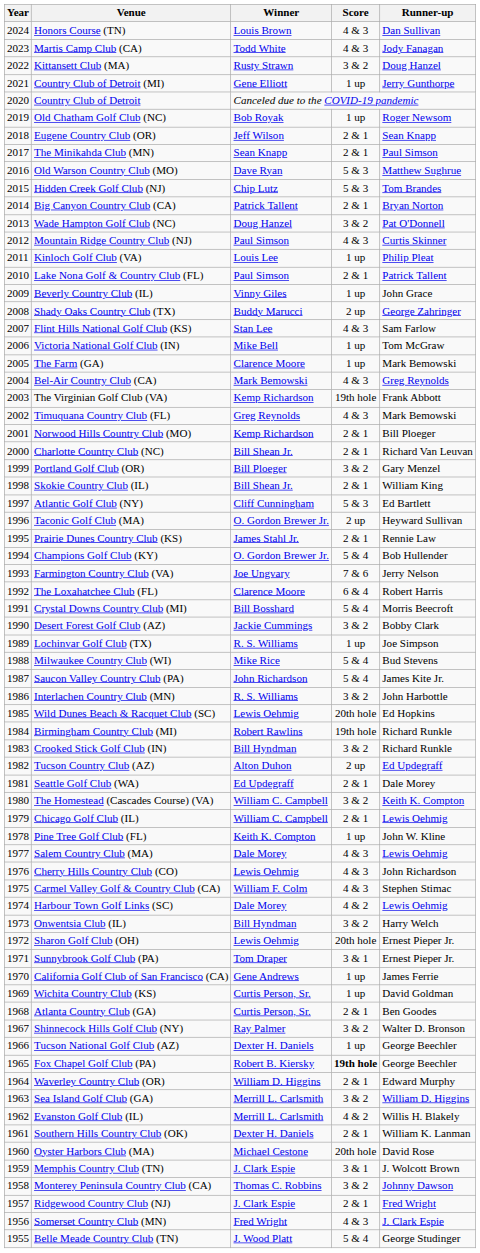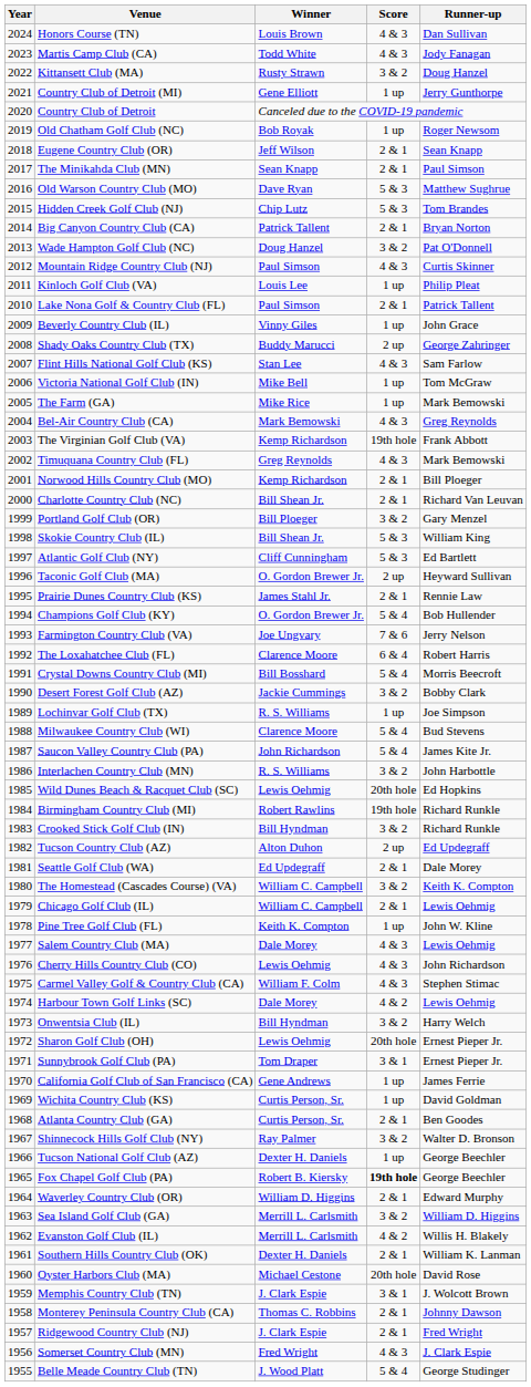 <table class="wikitable">
 <tr>
 <th>Year</th>
 <th>Venue</th>
 <th>Winner</th>
 <th>Score</th>
 <th>Runner-up</th>
 </tr>
 <tr>
 <td>2024</td>
 <td><a href='#'>Honors Course</a> (TN)</td>
 <td><a href='#'>Louis Brown</a></td>
 <td align=center>4 & 3</td>
 <td><a href='#'>Dan Sullivan</a></td>
 </tr>
 <tr>
 <td>2023</td>
 <td><a href='#'>Martis Camp Club</a> (CA)</td>
 <td><a href='#'>Todd White</a></td>
 <td align=center>4 & 3</td>
 <td><a href='#'>Jody Fanagan</a></td>
 </tr>
 <tr>
 <td>2022</td>
 <td><a href='#'>Kittansett Club</a> (MA)</td>
 <td><a href='#'>Rusty Strawn</a></td>
 <td align=center>3 & 2</td>
 <td><a href='#'>Doug Hanzel</a></td>
 </tr>
 <tr>
 <td>2021</td>
 <td><a href='#'>Country Club of Detroit</a> (MI)</td>
 <td><a href='#'>Gene Elliott</a></td>
 <td align=center>1 up</td>
 <td><a href='#'>Jerry Gunthorpe</a></td>
 </tr>
 <tr>
 <td>2020</td>
 <td><a href='#'>Country Club of Detroit</a></td>
 <td colspan=3><em>Canceled due to the <a href='#'>COVID-19 pandemic</a></em></td>
 </tr>
 <tr>
 <td>2019</td>
 <td><a href='#'>Old Chatham Golf Club</a> (NC)</td>
 <td><a href='#'>Bob Royak</a></td>
 <td align=center>1 up</td>
 <td><a href='#'>Roger Newsom</a></td>
 </tr>
 <tr>
 <td>2018</td>
 <td><a href='#'>Eugene Country Club</a> (OR)</td>
 <td><a href='#'>Jeff Wilson</a></td>
 <td align=center>2 & 1</td>
 <td><a href='#'>Sean Knapp</a></td>
 </tr>
 <tr>
 <td>2017</td>
 <td><a href='#'>The Minikahda Club</a> (MN)</td>
 <td><a href='#'>Sean Knapp</a></td>
 <td align=center>2 & 1</td>
 <td><a href='#'>Paul Simson</a></td>
 </tr>
 <tr>
 <td>2016</td>
 <td><a href='#'>Old Warson Country Club</a> (MO)</td>
 <td><a href='#'>Dave Ryan</a></td>
 <td align=center>5 & 3</td>
 <td><a href='#'>Matthew Sughrue</a></td>
 </tr>
 <tr>
 <td>2015</td>
 <td><a href='#'>Hidden Creek Golf Club</a> (NJ)</td>
 <td><a href='#'>Chip Lutz</a></td>
 <td align=center>5 & 3</td>
 <td><a href='#'>Tom Brandes</a></td>
 </tr>
 <tr>
 <td>2014</td>
 <td><a href='#'>Big Canyon Country Club</a> (CA)</td>
 <td><a href='#'>Patrick Tallent</a></td>
 <td align=center>2 & 1</td>
 <td><a href='#'>Bryan Norton</a></td>
 </tr>
 <tr>
 <td>2013</td>
 <td><a href='#'>Wade Hampton Golf Club</a> (NC)</td>
 <td><a href='#'>Doug Hanzel</a></td>
 <td align=center>3 & 2</td>
 <td><a href='#'>Pat O'Donnell</a></td>
 </tr>
 <tr>
 <td>2012</td>
 <td><a href='#'>Mountain Ridge Country Club</a> (NJ)</td>
 <td><a href='#'>Paul Simson</a></td>
 <td align=center>4 & 3</td>
 <td><a href='#'>Curtis Skinner</a></td>
 </tr>
 <tr>
 <td>2011</td>
 <td><a href='#'>Kinloch Golf Club</a> (VA)</td>
 <td><a href='#'>Louis Lee</a></td>
 <td align=center>1 up</td>
 <td><a href='#'>Philip Pleat</a></td>
 </tr>
 <tr>
 <td>2010</td>
 <td><a href='#'>Lake Nona Golf & Country Club</a> (FL)</td>
 <td><a href='#'>Paul Simson</a></td>
 <td align=center>2 & 1</td>
 <td><a href='#'>Patrick Tallent</a></td>
 </tr>
 <tr>
 <td>2009</td>
 <td><a href='#'>Beverly Country Club</a> (IL)</td>
 <td><a href='#'>Vinny Giles</a></td>
 <td align=center>1 up</td>
 <td>John Grace</td>
 </tr>
 <tr>
 <td>2008</td>
 <td><a href='#'>Shady Oaks Country Club</a> (TX)</td>
 <td><a href='#'>Buddy Marucci</a></td>
 <td align=center>2 up</td>
 <td><a href='#'>George Zahringer</a></td>
 </tr>
 <tr>
 <td>2007</td>
 <td><a href='#'>Flint Hills National Golf Club</a> (KS)</td>
 <td><a href='#'>Stan Lee</a></td>
 <td align=center>4 & 3</td>
 <td>Sam Farlow</td>
 </tr>
 <tr>
 <td>2006</td>
 <td><a href='#'>Victoria National Golf Club</a> (IN)</td>
 <td><a href='#'>Mike Bell</a></td>
 <td align=center>1 up</td>
 <td>Tom McGraw</td>
 </tr>
 <tr>
 <td>2005</td>
 <td><a href='#'>The Farm</a> (GA)</td>
-<td><a href='#'>Clarence Moore</a></td>
+<td><a href='#'>Mike Rice</a></td>
 <td align=center>1 up</td>
 <td>Mark Bemowski</td>
 </tr>
 <tr>
 <td>2004</td>
 <td><a href='#'>Bel-Air Country Club</a> (CA)</td>
 <td><a href='#'>Mark Bemowski</a></td>
 <td align=center>4 & 3</td>
 <td><a href='#'>Greg Reynolds</a></td>
 </tr>
 <tr>
 <td>2003</td>
 <td>The Virginian Golf Club (VA)</td>
 <td><a href='#'>Kemp Richardson</a></td>
 <td align=center>19th hole</td>
 <td>Frank Abbott</td>
 </tr>
 <tr>
 <td>2002</td>
 <td><a href='#'>Timuquana Country Club</a> (FL)</td>
 <td><a href='#'>Greg Reynolds</a></td>
 <td align=center>4 & 3</td>
 <td>Mark Bemowski</td>
 </tr>
 <tr>
 <td>2001</td>
 <td><a href='#'>Norwood Hills Country Club</a> (MO)</td>
 <td><a href='#'>Kemp Richardson</a></td>
 <td align=center>2 & 1</td>
 <td>Bill Ploeger</td>
 </tr>
 <tr>
 <td>2000</td>
 <td><a href='#'>Charlotte Country Club</a> (NC)</td>
 <td><a href='#'>Bill Shean Jr.</a></td>
 <td align=center>2 & 1</td>
 <td>Richard Van Leuvan</td>
 </tr>
 <tr>
 <td>1999</td>
 <td><a href='#'>Portland Golf Club</a> (OR)</td>
 <td><a href='#'>Bill Ploeger</a></td>
 <td align=center>3 & 2</td>
 <td>Gary Menzel</td>
 </tr>
 <tr>
 <td>1998</td>
 <td><a href='#'>Skokie Country Club</a> (IL)</td>
 <td><a href='#'>Bill Shean Jr.</a></td>
-<td align=center>2 & 1</td>
+<td align=center>5 & 3</td>
 <td>William King</td>
 </tr>
 <tr>
 <td>1997</td>
 <td><a href='#'>Atlantic Golf Club</a> (NY)</td>
 <td><a href='#'>Cliff Cunningham</a></td>
 <td align=center>5 & 3</td>
 <td>Ed Bartlett</td>
 </tr>
 <tr>
 <td>1996</td>
 <td><a href='#'>Taconic Golf Club</a> (MA)</td>
 <td><a href='#'>O. Gordon Brewer Jr.</a></td>
 <td align=center>2 up</td>
 <td>Heyward Sullivan</td>
 </tr>
 <tr>
 <td>1995</td>
 <td><a href='#'>Prairie Dunes Country Club</a> (KS)</td>
 <td><a href='#'>James Stahl Jr.</a></td>
 <td align=center>2 & 1</td>
 <td>Rennie Law</td>
 </tr>
 <tr>
 <td>1994</td>
 <td><a href='#'>Champions Golf Club</a> (KY)</td>
 <td><a href='#'>O. Gordon Brewer Jr.</a></td>
 <td align=center>5 & 4</td>
 <td>Bob Hullender</td>
 </tr>
 <tr>
 <td>1993</td>
 <td><a href='#'>Farmington Country Club</a> (VA)</td>
 <td><a href='#'>Joe Ungvary</a></td>
 <td align=center>7 & 6</td>
 <td>Jerry Nelson</td>
 </tr>
 <tr>
 <td>1992</td>
 <td><a href='#'>The Loxahatchee Club</a> (FL)</td>
 <td><a href='#'>Clarence Moore</a></td>
 <td align=center>6 & 4</td>
 <td>Robert Harris</td>
 </tr>
 <tr>
 <td>1991</td>
 <td><a href='#'>Crystal Downs Country Club</a> (MI)</td>
 <td><a href='#'>Bill Bosshard</a></td>
 <td align=center>5 & 4</td>
 <td>Morris Beecroft</td>
 </tr>
 <tr>
 <td>1990</td>
 <td><a href='#'>Desert Forest Golf Club</a> (AZ)</td>
 <td><a href='#'>Jackie Cummings</a></td>
 <td align=center>3 & 2</td>
 <td>Bobby Clark</td>
 </tr>
 <tr>
 <td>1989</td>
 <td><a href='#'>Lochinvar Golf Club</a> (TX)</td>
 <td><a href='#'>R. S. Williams</a></td>
 <td align=center>1 up</td>
 <td>Joe Simpson</td>
 </tr>
 <tr>
 <td>1988</td>
 <td><a href='#'>Milwaukee Country Club</a> (WI)</td>
-<td><a href='#'>Mike Rice</a></td>
+<td><a href='#'>Clarence Moore</a></td>
 <td align=center>5 & 4</td>
 <td>Bud Stevens</td>
 </tr>
 <tr>
 <td>1987</td>
 <td><a href='#'>Saucon Valley Country Club</a> (PA)</td>
 <td><a href='#'>John Richardson</a></td>
 <td align=center>5 & 4</td>
 <td>James Kite Jr.</td>
 </tr>
 <tr>
 <td>1986</td>
 <td><a href='#'>Interlachen Country Club</a> (MN)</td>
 <td><a href='#'>R. S. Williams</a></td>
 <td align=center>3 & 2</td>
 <td>John Harbottle</td>
 </tr>
 <tr>
 <td>1985</td>
 <td><a href='#'>Wild Dunes Beach & Racquet Club</a> (SC)</td>
 <td><a href='#'>Lewis Oehmig</a></td>
 <td align=center>20th hole</td>
 <td>Ed Hopkins</td>
 </tr>
 <tr>
 <td>1984</td>
 <td><a href='#'>Birmingham Country Club</a> (MI)</td>
 <td><a href='#'>Robert Rawlins</a></td>
 <td align=center>19th hole</td>
 <td>Richard Runkle</td>
 </tr>
 <tr>
 <td>1983</td>
 <td><a href='#'>Crooked Stick Golf Club</a> (IN)</td>
 <td><a href='#'>Bill Hyndman</a></td>
 <td align=center>3 & 2</td>
 <td>Richard Runkle</td>
 </tr>
 <tr>
 <td>1982</td>
 <td><a href='#'>Tucson Country Club</a> (AZ)</td>
 <td><a href='#'>Alton Duhon</a></td>
 <td align=center>2 up</td>
 <td><a href='#'>Ed Updegraff</a></td>
 </tr>
 <tr>
 <td>1981</td>
 <td><a href='#'>Seattle Golf Club</a> (WA)</td>
 <td><a href='#'>Ed Updegraff</a></td>
 <td align=center>2 & 1</td>
 <td>Dale Morey</td>
 </tr>
 <tr>
 <td>1980</td>
 <td><a href='#'>The Homestead</a> (Cascades Course) (VA)</td>
 <td><a href='#'>William C. Campbell</a></td>
 <td align=center>3 & 2</td>
 <td><a href='#'>Keith K. Compton</a></td>
 </tr>
 <tr>
 <td>1979</td>
 <td><a href='#'>Chicago Golf Club</a> (IL)</td>
 <td><a href='#'>William C. Campbell</a></td>
 <td align=center>2 & 1</td>
 <td><a href='#'>Lewis Oehmig</a></td>
 </tr>
 <tr>
 <td>1978</td>
 <td><a href='#'>Pine Tree Golf Club</a> (FL)</td>
 <td><a href='#'>Keith K. Compton</a></td>
 <td align=center>1 up</td>
 <td>John W. Kline</td>
 </tr>
 <tr>
 <td>1977</td>
 <td><a href='#'>Salem Country Club</a> (MA)</td>
 <td><a href='#'>Dale Morey</a></td>
 <td align=center>4 & 3</td>
 <td><a href='#'>Lewis Oehmig</a></td>
 </tr>
 <tr>
 <td>1976</td>
 <td><a href='#'>Cherry Hills Country Club</a> (CO)</td>
 <td><a href='#'>Lewis Oehmig</a></td>
 <td align=center>4 & 3</td>
 <td>John Richardson</td>
 </tr>
 <tr>
 <td>1975</td>
 <td><a href='#'>Carmel Valley Golf & Country Club</a> (CA)</td>
 <td><a href='#'>William F. Colm</a></td>
 <td align=center>4 & 3</td>
 <td>Stephen Stimac</td>
 </tr>
 <tr>
 <td>1974</td>
 <td><a href='#'>Harbour Town Golf Links</a> (SC)</td>
 <td><a href='#'>Dale Morey</a></td>
 <td align=center>4 & 2</td>
 <td><a href='#'>Lewis Oehmig</a></td>
 </tr>
 <tr>
 <td>1973</td>
 <td><a href='#'>Onwentsia Club</a> (IL)</td>
 <td><a href='#'>Bill Hyndman</a></td>
 <td align=center>3 & 2</td>
 <td>Harry Welch</td>
 </tr>
 <tr>
 <td>1972</td>
 <td><a href='#'>Sharon Golf Club</a> (OH)</td>
 <td><a href='#'>Lewis Oehmig</a></td>
 <td align=center>20th hole</td>
 <td>Ernest Pieper Jr.</td>
 </tr>
 <tr>
 <td>1971</td>
 <td><a href='#'>Sunnybrook Golf Club</a> (PA)</td>
 <td><a href='#'>Tom Draper</a></td>
 <td align=center>3 & 1</td>
 <td>Ernest Pieper Jr.</td>
 </tr>
 <tr>
 <td>1970</td>
 <td><a href='#'>California Golf Club of San Francisco</a> (CA)</td>
 <td><a href='#'>Gene Andrews</a></td>
 <td align=center>1 up</td>
 <td>James Ferrie</td>
 </tr>
 <tr>
 <td>1969</td>
 <td><a href='#'>Wichita Country Club</a> (KS)</td>
 <td><a href='#'>Curtis Person, Sr.</a></td>
 <td align=center>1 up</td>
 <td>David Goldman</td>
 </tr>
 <tr>
 <td>1968</td>
 <td><a href='#'>Atlanta Country Club</a> (GA)</td>
 <td><a href='#'>Curtis Person, Sr.</a></td>
 <td align=center>2 & 1</td>
 <td>Ben Goodes</td>
 </tr>
 <tr>
 <td>1967</td>
 <td><a href='#'>Shinnecock Hills Golf Club</a> (NY)</td>
 <td><a href='#'>Ray Palmer</a></td>
 <td align=center>3 & 2</td>
 <td>Walter D. Bronson</td>
 </tr>
 <tr>
 <td>1966</td>
 <td><a href='#'>Tucson National Golf Club</a> (AZ)</td>
 <td><a href='#'>Dexter H. Daniels</a></td>
 <td align=center>1 up</td>
 <td>George Beechler</td>
 </tr>
 <tr>
 <td>1965</td>
 <td><a href='#'>Fox Chapel Golf Club</a> (PA)</td>
 <td><a href='#'>Robert B. Kiersky</a></td>
 <td align=center><strong>19th hole</strong></td>
 <td>George Beechler</td>
 </tr>
 <tr>
 <td>1964</td>
 <td><a href='#'>Waverley Country Club</a> (OR)</td>
 <td><a href='#'>William D. Higgins</a></td>
 <td align=center>2 & 1</td>
 <td>Edward Murphy</td>
 </tr>
 <tr>
 <td>1963</td>
 <td><a href='#'>Sea Island Golf Club</a> (GA)</td>
 <td><a href='#'>Merrill L. Carlsmith</a></td>
 <td align=center>3 & 2</td>
 <td><a href='#'>William D. Higgins</a></td>
 </tr>
 <tr>
 <td>1962</td>
 <td><a href='#'>Evanston Golf Club</a> (IL)</td>
 <td><a href='#'>Merrill L. Carlsmith</a></td>
 <td align=center>4 & 2</td>
 <td>Willis H. Blakely</td>
 </tr>
 <tr>
 <td>1961</td>
 <td><a href='#'>Southern Hills Country Club</a> (OK)</td>
 <td><a href='#'>Dexter H. Daniels</a></td>
 <td align=center>2 & 1</td>
 <td>William K. Lanman</td>
 </tr>
 <tr>
 <td>1960</td>
 <td><a href='#'>Oyster Harbors Club</a> (MA)</td>
 <td><a href='#'>Michael Cestone</a></td>
 <td align=center>20th hole</td>
 <td>David Rose</td>
 </tr>
 <tr>
 <td>1959</td>
 <td><a href='#'>Memphis Country Club</a> (TN)</td>
 <td><a href='#'>J. Clark Espie</a></td>
 <td align=center>3 & 1</td>
 <td>J. Wolcott Brown</td>
 </tr>
 <tr>
 <td>1958</td>
 <td><a href='#'>Monterey Peninsula Country Club</a> (CA)</td>
 <td><a href='#'>Thomas C. Robbins</a></td>
-<td align=center>3 & 2</td>
+<td align=center>2 & 1</td>
 <td><a href='#'>Johnny Dawson</a></td>
 </tr>
 <tr>
 <td>1957</td>
 <td><a href='#'>Ridgewood Country Club</a> (NJ)</td>
 <td><a href='#'>J. Clark Espie</a></td>
 <td align=center>2 & 1</td>
 <td><a href='#'>Fred Wright</a></td>
 </tr>
 <tr>
 <td>1956</td>
 <td><a href='#'>Somerset Country Club</a> (MN)</td>
 <td><a href='#'>Fred Wright</a></td>
 <td align=center>4 & 3</td>
 <td><a href='#'>J. Clark Espie</a></td>
 </tr>
 <tr>
 <td>1955</td>
 <td><a href='#'>Belle Meade Country Club</a> (TN)</td>
 <td><a href='#'>J. Wood Platt</a></td>
 <td align=center>5 & 4</td>
 <td>George Studinger</td>
 </tr>
 </table>
